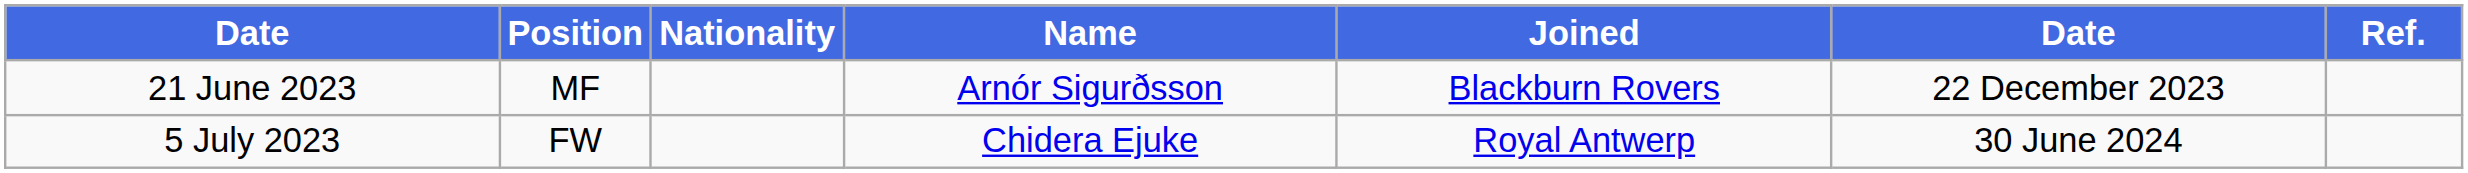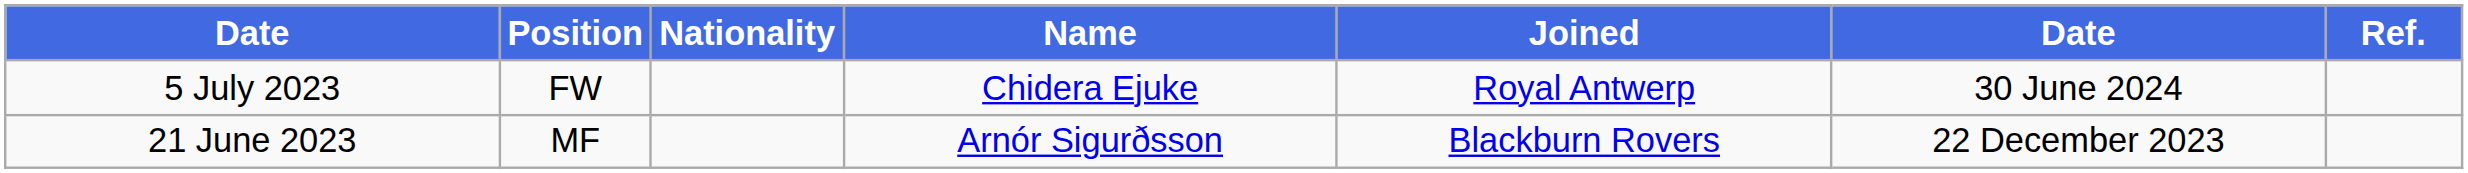 <table class="wikitable"  style="text-align:center; font-size:90%; ">
 <tr>
 <th style="background:#4169E1; color:white; width:200px;">Date</th>
 <th style="background:#4169E1; color:white; width:50px;">Position</th>
 <th style="background:#4169E1; color:white; width:50px;">Nationality</th>
 <th style="background:#4169E1; color:white; width:200px;">Name</th>
 <th style="background:#4169E1; color:white; width:200px;">Joined</th>
 <th style="background:#4169E1; color:white; width:200px;">Date</th>
 <th style="background:#4169E1; color:white; width:50px;">Ref.</th>
 </tr>
 <tr>
+<td>5 July 2023</td>
+<td>FW</td>
+<td></td>
+<td><a href='#'>Chidera Ejuke</a></td>
+<td><a href='#'>Royal Antwerp</a></td>
+<td>30 June 2024</td>
+<td></td>
+</tr>
+<tr>
 <td>21 June 2023</td>
 <td>MF</td>
 <td></td>
 <td><a href='#'>Arnór Sigurðsson</a></td>
 <td><a href='#'>Blackburn Rovers</a></td>
 <td>22 December 2023</td>
 <td></td>
 </tr>
-<tr>
-<td>5 July 2023</td>
-<td>FW</td>
-<td></td>
-<td><a href='#'>Chidera Ejuke</a></td>
-<td><a href='#'>Royal Antwerp</a></td>
-<td>30 June 2024</td>
-<td></td>
-</tr>
 </table>
